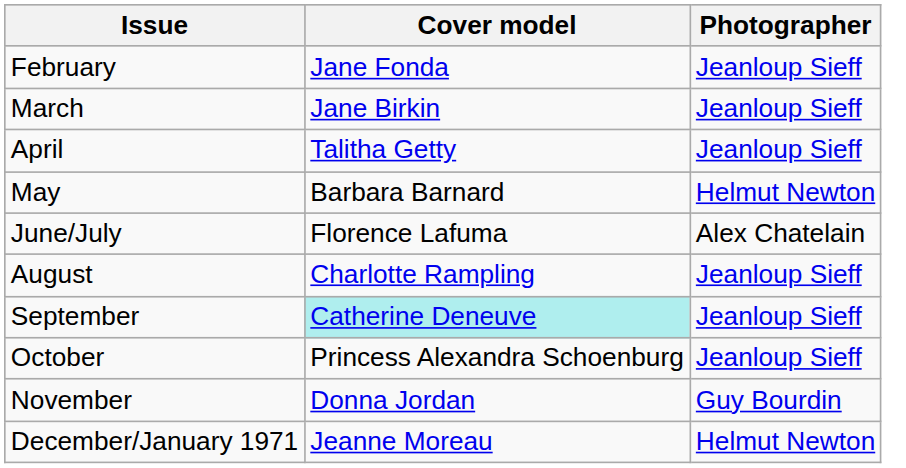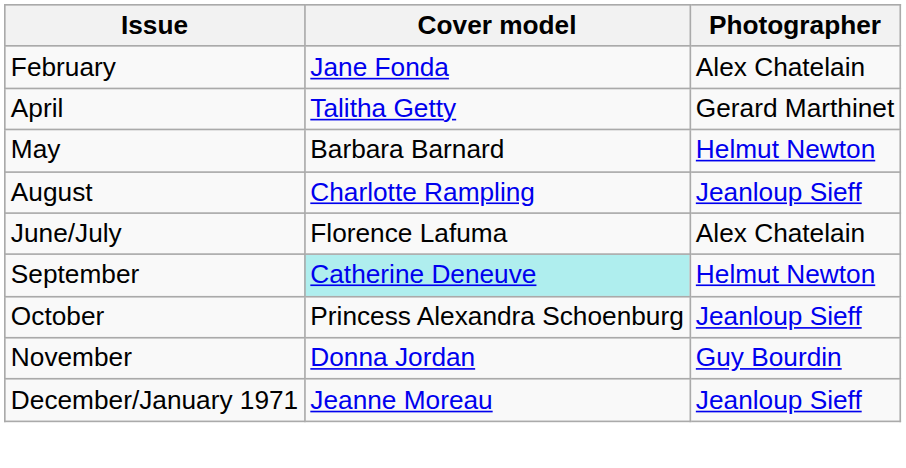 <table class="sortable wikitable">
 <tr>
 <th>Issue</th>
 <th>Cover model</th>
 <th>Photographer</th>
 </tr>
 <tr>
 <td>February</td>
 <td><a href='#'>Jane Fonda</a></td>
-<td><a href='#'>Jeanloup Sieff</a></td>
-</tr>
-<tr>
-<td>March</td>
-<td><a href='#'>Jane Birkin</a></td>
-<td><a href='#'>Jeanloup Sieff</a></td>
+<td>Alex Chatelain</td>
 </tr>
 <tr>
 <td>April</td>
 <td><a href='#'>Talitha Getty</a></td>
-<td><a href='#'>Jeanloup Sieff</a></td>
+<td>Gerard Marthinet</td>
 </tr>
 <tr>
 <td>May</td>
 <td>Barbara Barnard</td>
 <td><a href='#'>Helmut Newton</a></td>
 </tr>
 <tr>
+<td>August</td>
+<td><a href='#'>Charlotte Rampling</a></td>
+<td><a href='#'>Jeanloup Sieff</a></td>
+</tr>
+<tr>
 <td>June/July</td>
 <td>Florence Lafuma</td>
 <td>Alex Chatelain</td>
 </tr>
 <tr>
-<td>August</td>
-<td><a href='#'>Charlotte Rampling</a></td>
-<td><a href='#'>Jeanloup Sieff</a></td>
-</tr>
-<tr>
 <td>September</td>
 <td style="background: paleturquoise;"><a href='#'>Catherine Deneuve</a></td>
-<td><a href='#'>Jeanloup Sieff</a></td>
+<td><a href='#'>Helmut Newton</a></td>
 </tr>
 <tr>
 <td>October</td>
 <td>Princess Alexandra Schoenburg</td>
 <td><a href='#'>Jeanloup Sieff</a></td>
 </tr>
 <tr>
 <td>November</td>
 <td><a href='#'>Donna Jordan</a></td>
 <td><a href='#'>Guy Bourdin</a></td>
 </tr>
 <tr>
 <td>December/January 1971</td>
 <td><a href='#'>Jeanne Moreau</a></td>
-<td><a href='#'>Helmut Newton</a></td>
+<td><a href='#'>Jeanloup Sieff</a></td>
 </tr>
 </table>
